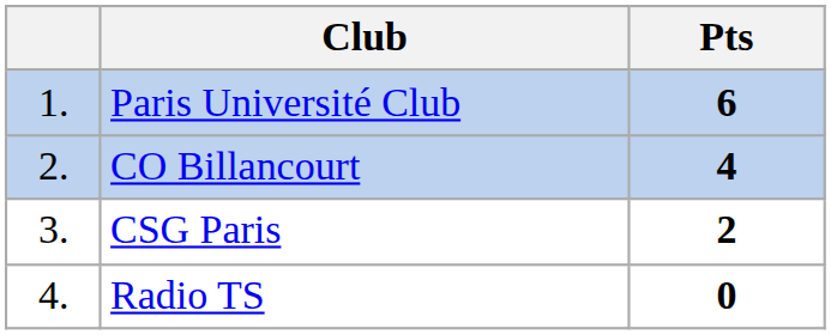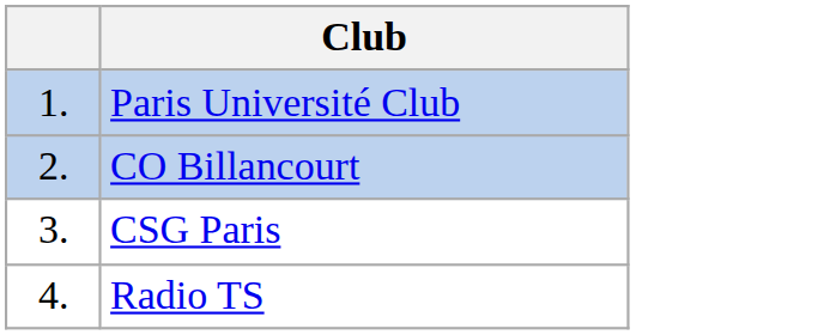 <table class="wikitable">
 <tr>
 <th width="30"></th>
 <th width="200">Club</th>
-<th width="70">Pts</th>
 </tr>
 <tr bgcolor="#BCD2EE" align="center">
 <td>1.</td>
 <td align="left"><a href='#'>Paris Université Club</a></td>
-<td><strong>6</strong></td>
 </tr>
 <tr bgcolor="#BCD2EE" align="center">
 <td>2.</td>
 <td align="left"><a href='#'>CO Billancourt</a></td>
-<td><strong>4</strong></td>
 </tr>
 <tr bgcolor="#FFFFFF" align="center">
 <td>3.</td>
 <td align="left"><a href='#'>CSG Paris</a></td>
-<td><strong>2</strong></td>
 </tr>
 <tr bgcolor="#FFFFFF" align="center">
 <td>4.</td>
 <td align="left"><a href='#'>Radio TS</a></td>
-<td><strong>0</strong></td>
 </tr>
 </table>
